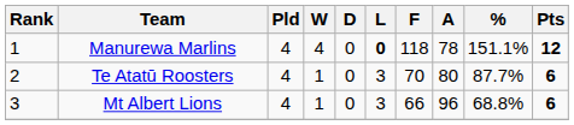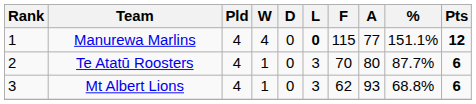 <table class="wikitable" style="text-align:center;">
 <tr>
 <th width=20>Rank</th>
 <th width=180>Team</th>
 <th width=20 abbr="Played">Pld</th>
 <th width=20 abbr="Won">W</th>
 <th width=20 abbr="Drawn">D</th>
 <th width=20 abbr="Lost">L</th>
 <th width=20 abbr="For">F</th>
 <th width=20 abbr="Against">A</th>
 <th width=20 abbr="Percentage">%</th>
 <th width=20 abbr="Points">Pts</th>
 </tr>
 <tr>
 <td style="text-align:left;">1</td>
 <td><a href='#'>Manurewa Marlins</a></td>
 <td>4</td>
 <td>4</td>
 <td>0</td>
 <td><strong>0</strong></td>
-<td>118</td>
-<td>78</td>
+<td>115</td>
+<td>77</td>
 <td>151.1%</td>
 <td><strong>12</strong></td>
 </tr>
 <tr>
 <td style="text-align:left;">2</td>
 <td><a href='#'>Te Atatū Roosters</a></td>
 <td>4</td>
 <td>1</td>
 <td>0</td>
 <td>3</td>
 <td>70</td>
 <td>80</td>
 <td>87.7%</td>
 <td><strong>6</strong></td>
 </tr>
 <tr>
 <td style="text-align:left;">3</td>
 <td><a href='#'>Mt Albert Lions</a></td>
 <td>4</td>
 <td>1</td>
 <td>0</td>
 <td>3</td>
-<td>66</td>
-<td>96</td>
+<td>62</td>
+<td>93</td>
 <td>68.8%</td>
 <td><strong>6</strong></td>
 </tr>
 <tr>
 </tr>
 </table>
